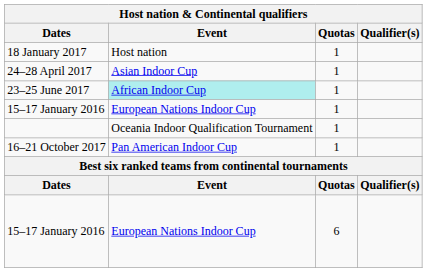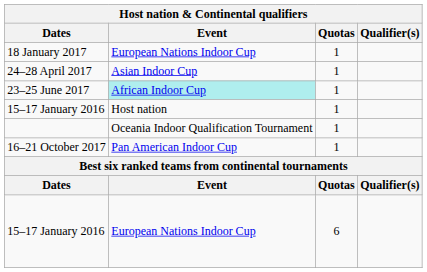 <table class="wikitable">
 <tr>
 <th colspan="4">Host nation & Continental qualifiers</th>
 </tr>
 <tr>
 <th>Dates</th>
 <th>Event</th>
 <th>Quotas</th>
 <th>Qualifier(s)</th>
 </tr>
 <tr>
 <td>18 January 2017</td>
-<td>Host nation</td>
+<td><a href='#'>European Nations Indoor Cup</a></td>
 <td align="center">1</td>
 <td></td>
 </tr>
 <tr>
 <td>24–28 April 2017</td>
 <td><a href='#'>Asian Indoor Cup</a></td>
 <td align="center">1</td>
 <td></td>
 </tr>
 <tr>
 <td>23–25 June 2017</td>
 <td style="background: paleturquoise;"><a href='#'>African Indoor Cup</a></td>
 <td align="center">1</td>
 <td></td>
 </tr>
 <tr>
 <td>15–17 January 2016</td>
-<td><a href='#'>European Nations Indoor Cup</a></td>
+<td>Host nation</td>
 <td align="center">1</td>
 <td></td>
 </tr>
 <tr>
 <td></td>
 <td>Oceania Indoor Qualification Tournament</td>
 <td align="center">1</td>
 <td></td>
 </tr>
 <tr>
 <td>16–21 October 2017</td>
 <td><a href='#'>Pan American Indoor Cup</a></td>
 <td align="center">1</td>
 <td></td>
 </tr>
 <tr>
 <th colspan="4">Best six ranked teams from continental tournaments</th>
 </tr>
 <tr>
 <th>Dates</th>
 <th>Event</th>
 <th>Quotas</th>
 <th>Qualifier(s)</th>
 </tr>
 <tr>
 <td>15–17 January 2016</td>
 <td><a href='#'>European Nations Indoor Cup</a></td>
 <td align="center">6</td>
 <td><br><br><br><br><br></td>
 </tr>
 </table>
